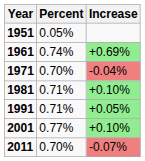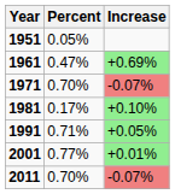 <table class="wikitable">
 <tr>
 <th>Year</th>
 <th>Percent</th>
 <th>Increase</th>
 </tr>
 <tr>
 <td><strong>1951</strong></td>
 <td>0.05%</td>
 <td></td>
 </tr>
 <tr>
 <td><strong>1961</strong></td>
-<td>0.74%</td>
+<td>0.47%</td>
 <td style="background: LightGreen">+0.69%</td>
 </tr>
 <tr>
 <td><strong>1971</strong></td>
 <td>0.70%</td>
-<td style="background-color: lightcoral">-0.04%</td>
+<td style="background-color: lightcoral">-0.07%</td>
 </tr>
 <tr>
 <td><strong>1981</strong></td>
-<td>0.71%</td>
+<td>0.17%</td>
 <td style="background: LightGreen">+0.10%</td>
 </tr>
 <tr>
 <td><strong>1991</strong></td>
 <td>0.71%</td>
 <td style="background: LightGreen">+0.05%</td>
 </tr>
 <tr>
 <td><strong>2001</strong></td>
 <td>0.77%</td>
-<td style="background: LightGreen">+0.10%</td>
+<td style="background: LightGreen">+0.01%</td>
 </tr>
 <tr>
 <td><strong>2011</strong></td>
 <td>0.70%</td>
 <td style="background-color: lightcoral">-0.07%</td>
 </tr>
 </table>
